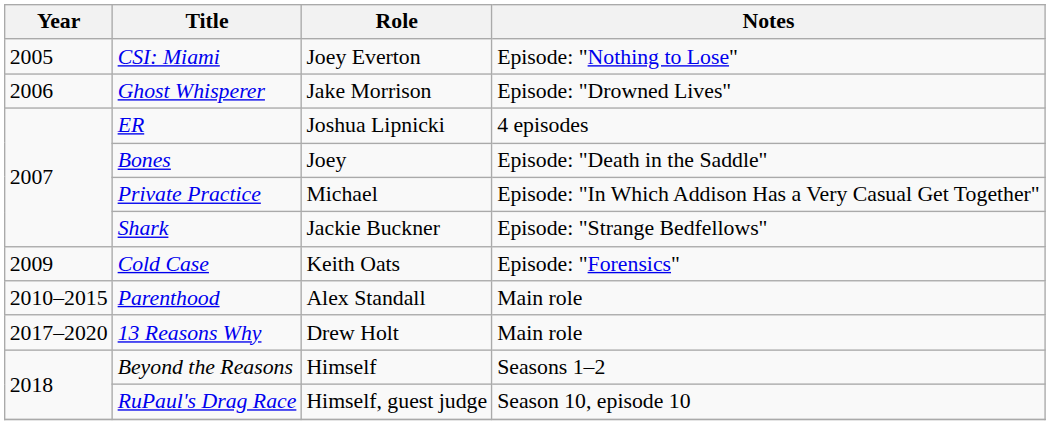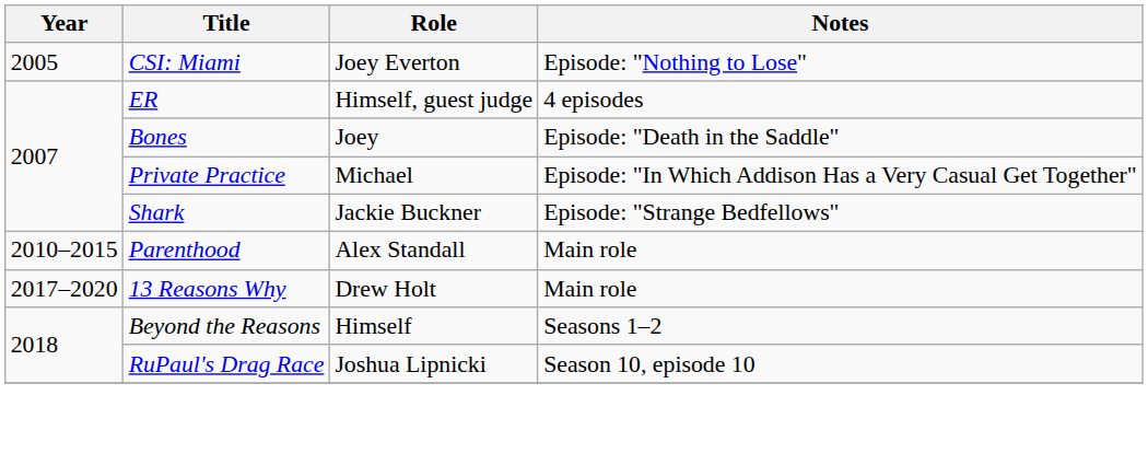 <table class="wikitable sortable">
 <tr>
 <th>Year</th>
 <th>Title</th>
 <th>Role</th>
 <th class="unsortable">Notes</th>
 </tr>
 <tr>
 <td>2005</td>
 <td><em><a href='#'>CSI: Miami</a></em></td>
 <td>Joey Everton</td>
 <td>Episode: "<a href='#'>Nothing to Lose</a>"</td>
 </tr>
 <tr>
-<td>2006</td>
-<td><em><a href='#'>Ghost Whisperer</a></em></td>
-<td>Jake Morrison</td>
-<td>Episode: "Drowned Lives"</td>
-</tr>
-<tr>
 <td rowspan="4">2007</td>
 <td><em><a href='#'>ER</a></em></td>
-<td>Joshua Lipnicki</td>
+<td>Himself, guest judge</td>
 <td>4 episodes</td>
 </tr>
 <tr>
 <td><em><a href='#'>Bones</a></em></td>
 <td>Joey</td>
 <td>Episode: "Death in the Saddle"</td>
 </tr>
 <tr>
 <td><em><a href='#'>Private Practice</a></em></td>
 <td>Michael</td>
 <td>Episode: "In Which Addison Has a Very Casual Get Together"</td>
 </tr>
 <tr>
 <td><em><a href='#'>Shark</a></em></td>
 <td>Jackie Buckner</td>
 <td>Episode: "Strange Bedfellows"</td>
-</tr>
-<tr>
-<td>2009</td>
-<td><em><a href='#'>Cold Case</a></em></td>
-<td>Keith Oats</td>
-<td>Episode: "<a href='#'>Forensics</a>"</td>
 </tr>
 <tr>
 <td>2010–2015</td>
 <td><em><a href='#'>Parenthood</a></em></td>
 <td>Alex Standall</td>
 <td>Main role</td>
 </tr>
 <tr>
 <td>2017–2020</td>
 <td data-sort-value="Thirteen Reasons Why"><em><a href='#'>13 Reasons Why</a></em></td>
 <td>Drew Holt</td>
 <td>Main role</td>
 </tr>
 <tr>
 <td rowspan="2">2018</td>
 <td><em>Beyond the Reasons</em></td>
 <td>Himself</td>
 <td>Seasons 1–2</td>
 </tr>
 <tr>
 <td><em><a href='#'>RuPaul's Drag Race</a></em></td>
-<td>Himself, guest judge</td>
+<td>Joshua Lipnicki</td>
 <td>Season 10, episode 10</td>
 </tr>
 <tr>
 </tr>
 </table>
